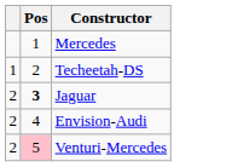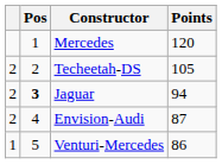 <table class="wikitable" style="font-size: 85%;">
 <tr>
 <th></th>
 <th>Pos</th>
 <th>Constructor</th>
+<th>Points</th>
 </tr>
 <tr>
 <td align="left"></td>
 <td align="center">1</td>
 <td> <a href='#'>Mercedes</a></td>
+<td align="left">120</td>
 </tr>
 <tr>
-<td align="left"> 1</td>
+<td align="left"> 2</td>
 <td align="center">2</td>
 <td> <a href='#'>Techeetah</a>-<a href='#'>DS</a></td>
+<td align="left">105</td>
 </tr>
 <tr>
 <td align="left"> 2</td>
 <td align="center"><strong>3</strong></td>
 <td> <a href='#'>Jaguar</a></td>
+<td align="left">94</td>
 </tr>
 <tr>
 <td align="left"> 2</td>
 <td align="center">4</td>
 <td> <a href='#'>Envision</a>-<a href='#'>Audi</a></td>
+<td align="left">87</td>
 </tr>
 <tr>
-<td align="left"> 2</td>
-<td align="center" style="background: pink;">5</td>
+<td align="left"> 1</td>
+<td align="center">5</td>
 <td> <a href='#'>Venturi</a>-<a href='#'>Mercedes</a></td>
+<td align="left">86</td>
 </tr>
 </table>
